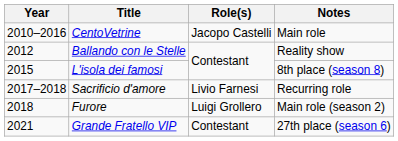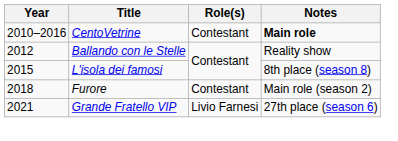 <table class="wikitable plainrowheaders sortable">
 <tr>
 <th scope="col">Year</th>
 <th scope="col">Title</th>
 <th scope="col">Role(s)</th>
 <th scope="col" class="unsortable">Notes</th>
 </tr>
 <tr>
 <td>2010–2016</td>
 <td><em><a href='#'>CentoVetrine</a></em></td>
-<td>Jacopo Castelli</td>
-<td>Main role </td>
+<td>Contestant</td>
+<td><strong>Main role </strong></td>
 </tr>
 <tr>
 <td>2012</td>
 <td><em><a href='#'>Ballando con le Stelle</a></em></td>
 <td rowspan="2">Contestant</td>
 <td>Reality show</td>
 </tr>
 <tr>
 <td>2015</td>
 <td><em><a href='#'>L'isola dei famosi</a></em></td>
 <td>8th place (<a href='#'>season 8</a>)</td>
 </tr>
 <tr>
-<td>2017–2018</td>
-<td><em>Sacrificio d'amore</em></td>
-<td>Livio Farnesi</td>
-<td>Recurring role</td>
-</tr>
-<tr>
 <td>2018</td>
 <td><em>Furore</em></td>
-<td>Luigi Grollero</td>
+<td>Contestant</td>
 <td>Main role (season 2)</td>
 </tr>
 <tr>
 <td>2021</td>
 <td><em><a href='#'>Grande Fratello VIP</a></em></td>
-<td>Contestant</td>
+<td>Livio Farnesi</td>
 <td>27th place (<a href='#'>season 6</a>)</td>
 </tr>
 </table>
